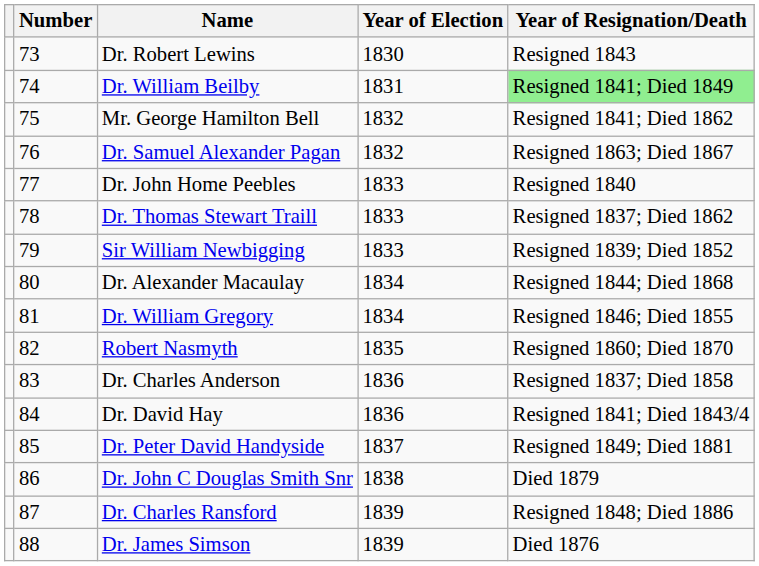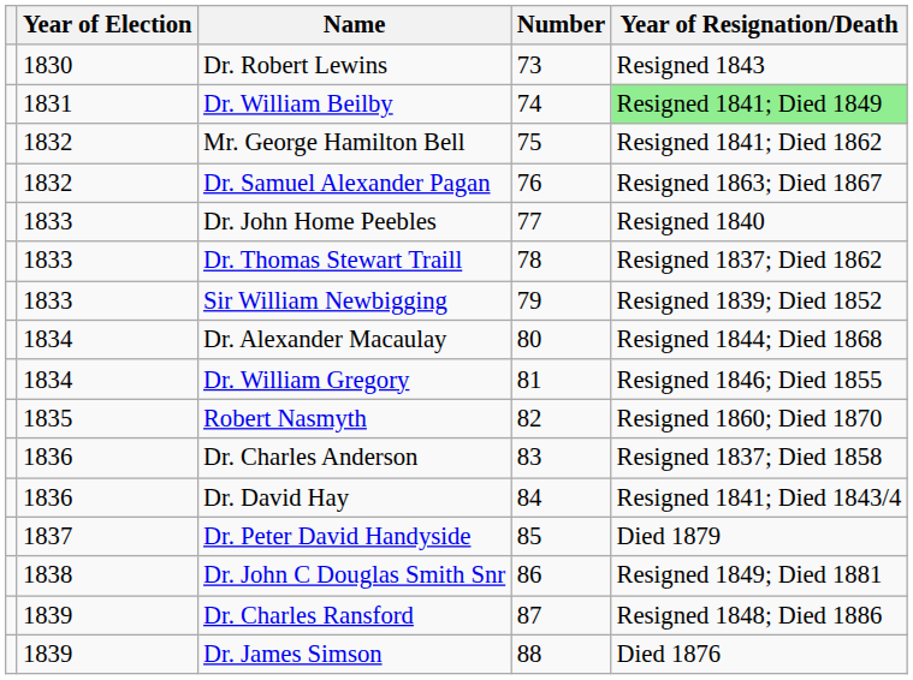 <table class="wikitable">
 <tr>
 <th></th>
+<th>Year of Election</th>
+<th>Name</th>
 <th>Number</th>
-<th>Name</th>
-<th>Year of Election</th>
 <th>Year of Resignation/Death</th>
 </tr>
 <tr>
 <td></td>
+<td>1830</td>
+<td>Dr. Robert Lewins</td>
 <td>73</td>
-<td>Dr. Robert Lewins</td>
-<td>1830</td>
 <td>Resigned 1843</td>
 </tr>
 <tr>
 <td></td>
+<td>1831</td>
+<td><a href='#'>Dr. William Beilby</a></td>
 <td>74</td>
-<td><a href='#'>Dr. William Beilby</a></td>
-<td>1831</td>
 <td style="background: lightgreen;">Resigned 1841; Died 1849</td>
 </tr>
 <tr>
 <td></td>
+<td>1832</td>
+<td>Mr. George Hamilton Bell</td>
 <td>75</td>
-<td>Mr. George Hamilton Bell</td>
-<td>1832</td>
 <td>Resigned 1841; Died 1862</td>
 </tr>
 <tr>
 <td></td>
+<td>1832</td>
+<td><a href='#'>Dr. Samuel Alexander Pagan</a></td>
 <td>76</td>
-<td><a href='#'>Dr. Samuel Alexander Pagan</a></td>
-<td>1832</td>
 <td>Resigned 1863; Died 1867</td>
 </tr>
 <tr>
 <td></td>
+<td>1833</td>
+<td>Dr. John Home Peebles</td>
 <td>77</td>
-<td>Dr. John Home Peebles</td>
-<td>1833</td>
 <td>Resigned 1840</td>
 </tr>
 <tr>
 <td></td>
+<td>1833</td>
+<td><a href='#'>Dr. Thomas Stewart Traill</a></td>
 <td>78</td>
-<td><a href='#'>Dr. Thomas Stewart Traill</a></td>
-<td>1833</td>
 <td>Resigned 1837; Died 1862</td>
 </tr>
 <tr>
 <td></td>
+<td>1833</td>
+<td><a href='#'>Sir William Newbigging</a></td>
 <td>79</td>
-<td><a href='#'>Sir William Newbigging</a></td>
-<td>1833</td>
 <td>Resigned 1839; Died 1852</td>
 </tr>
 <tr>
 <td></td>
+<td>1834</td>
+<td>Dr. Alexander Macaulay</td>
 <td>80</td>
-<td>Dr. Alexander Macaulay</td>
-<td>1834</td>
 <td>Resigned 1844; Died 1868</td>
 </tr>
 <tr>
 <td></td>
+<td>1834</td>
+<td><a href='#'>Dr. William Gregory</a></td>
 <td>81</td>
-<td><a href='#'>Dr. William Gregory</a></td>
-<td>1834</td>
 <td>Resigned 1846; Died 1855</td>
 </tr>
 <tr>
 <td></td>
+<td>1835</td>
+<td><a href='#'>Robert Nasmyth</a></td>
 <td>82</td>
-<td><a href='#'>Robert Nasmyth</a></td>
-<td>1835</td>
 <td>Resigned 1860; Died 1870</td>
 </tr>
 <tr>
 <td></td>
+<td>1836</td>
+<td>Dr. Charles Anderson</td>
 <td>83</td>
-<td>Dr. Charles Anderson</td>
-<td>1836</td>
 <td>Resigned 1837; Died 1858</td>
 </tr>
 <tr>
 <td></td>
+<td>1836</td>
+<td>Dr. David Hay</td>
 <td>84</td>
-<td>Dr. David Hay</td>
-<td>1836</td>
 <td>Resigned 1841; Died 1843/4</td>
 </tr>
 <tr>
 <td></td>
+<td>1837</td>
+<td><a href='#'>Dr. Peter David Handyside</a></td>
 <td>85</td>
-<td><a href='#'>Dr. Peter David Handyside</a></td>
-<td>1837</td>
+<td>Died 1879</td>
+</tr>
+<tr>
+<td></td>
+<td>1838</td>
+<td><a href='#'>Dr. John C Douglas Smith Snr</a></td>
+<td>86</td>
 <td>Resigned 1849; Died 1881</td>
 </tr>
 <tr>
 <td></td>
-<td>86</td>
-<td><a href='#'>Dr. John C Douglas Smith Snr</a></td>
-<td>1838</td>
-<td>Died 1879</td>
-</tr>
-<tr>
-<td></td>
+<td>1839</td>
+<td><a href='#'>Dr. Charles Ransford</a></td>
 <td>87</td>
-<td><a href='#'>Dr. Charles Ransford</a></td>
-<td>1839</td>
 <td>Resigned 1848; Died 1886</td>
 </tr>
 <tr>
 <td></td>
+<td>1839</td>
+<td><a href='#'>Dr. James Simson</a></td>
 <td>88</td>
-<td><a href='#'>Dr. James Simson</a></td>
-<td>1839</td>
 <td>Died 1876</td>
 </tr>
 </table>
